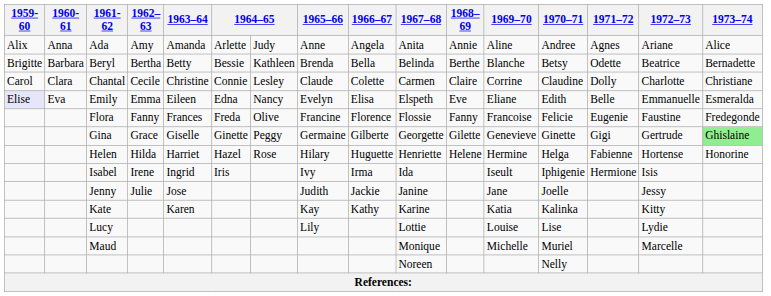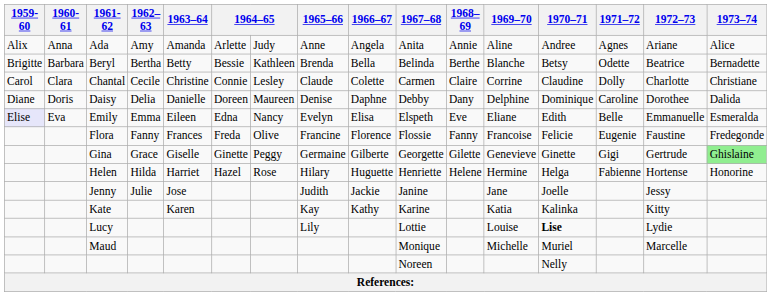 <table class="wikitable" width="100%">
 <tr>
 <th><a href='#'>1959-60</a></th>
 <th><a href='#'>1960-61</a></th>
 <th><a href='#'>1961-62</a></th>
 <th><a href='#'>1962–63</a></th>
 <th><a href='#'>1963–64</a></th>
 <th colspan=2><a href='#'>1964–65</a></th>
 <th><a href='#'>1965–66</a></th>
 <th><a href='#'>1966–67</a></th>
 <th><a href='#'>1967–68</a></th>
 <th><a href='#'>1968–69</a></th>
 <th><a href='#'>1969–70</a></th>
 <th><a href='#'>1970–71</a></th>
 <th><a href='#'>1971–72</a></th>
 <th><a href='#'>1972–73</a></th>
 <th><a href='#'>1973–74</a></th>
 </tr>
 <tr>
 <td>Alix</td>
 <td>Anna</td>
 <td>Ada</td>
 <td>Amy</td>
 <td>Amanda</td>
 <td>Arlette</td>
 <td>Judy</td>
 <td>Anne</td>
 <td>Angela</td>
 <td>Anita</td>
 <td>Annie</td>
 <td>Aline</td>
 <td>Andree</td>
 <td>Agnes</td>
 <td>Ariane</td>
 <td>Alice</td>
 </tr>
 <tr>
 <td>Brigitte</td>
 <td>Barbara</td>
 <td>Beryl</td>
 <td>Bertha</td>
 <td>Betty</td>
 <td>Bessie</td>
 <td>Kathleen</td>
 <td>Brenda</td>
 <td>Bella</td>
 <td>Belinda</td>
 <td>Berthe</td>
 <td>Blanche</td>
 <td>Betsy</td>
 <td>Odette</td>
 <td>Beatrice</td>
 <td>Bernadette</td>
 </tr>
 <tr>
 <td>Carol</td>
 <td>Clara</td>
 <td>Chantal</td>
 <td>Cecile</td>
 <td>Christine</td>
 <td>Connie</td>
 <td>Lesley</td>
 <td>Claude</td>
 <td>Colette</td>
 <td>Carmen</td>
 <td>Claire</td>
 <td>Corrine</td>
 <td>Claudine</td>
 <td>Dolly</td>
 <td>Charlotte</td>
 <td>Christiane</td>
+</tr>
+<tr>
+<td>Diane</td>
+<td>Doris</td>
+<td>Daisy</td>
+<td>Delia</td>
+<td>Danielle</td>
+<td>Doreen</td>
+<td>Maureen</td>
+<td>Denise</td>
+<td>Daphne</td>
+<td>Debby</td>
+<td>Dany</td>
+<td>Delphine</td>
+<td>Dominique</td>
+<td>Caroline</td>
+<td>Dorothee</td>
+<td>Dalida</td>
 </tr>
 <tr>
 <td style="background: lavender;">Elise</td>
 <td>Eva</td>
 <td>Emily</td>
 <td>Emma</td>
 <td>Eileen</td>
 <td>Edna</td>
 <td>Nancy</td>
 <td>Evelyn</td>
 <td>Elisa</td>
 <td>Elspeth</td>
 <td>Eve</td>
 <td>Eliane</td>
 <td>Edith</td>
 <td>Belle</td>
 <td>Emmanuelle</td>
 <td>Esmeralda</td>
 </tr>
 <tr>
 <td></td>
 <td></td>
 <td>Flora</td>
 <td>Fanny</td>
 <td>Frances</td>
 <td>Freda</td>
 <td>Olive</td>
 <td>Francine</td>
 <td>Florence</td>
 <td>Flossie</td>
 <td>Fanny</td>
 <td>Francoise</td>
 <td>Felicie</td>
 <td>Eugenie</td>
 <td>Faustine</td>
 <td>Fredegonde</td>
 </tr>
 <tr>
 <td></td>
 <td></td>
 <td>Gina</td>
 <td>Grace</td>
 <td>Giselle</td>
 <td>Ginette</td>
 <td>Peggy</td>
 <td>Germaine</td>
 <td>Gilberte</td>
 <td>Georgette</td>
 <td>Gilette</td>
 <td>Genevieve</td>
 <td>Ginette</td>
 <td>Gigi</td>
 <td>Gertrude</td>
 <td style="background: lightgreen;">Ghislaine</td>
 </tr>
 <tr>
 <td></td>
 <td></td>
 <td>Helen</td>
 <td>Hilda</td>
 <td>Harriet</td>
 <td>Hazel</td>
 <td>Rose</td>
 <td>Hilary</td>
 <td>Huguette</td>
 <td>Henriette</td>
 <td>Helene</td>
 <td>Hermine</td>
 <td>Helga</td>
 <td>Fabienne</td>
 <td>Hortense</td>
 <td>Honorine</td>
 </tr>
 <tr>
 <td></td>
 <td></td>
-<td>Isabel</td>
-<td>Irene</td>
-<td>Ingrid</td>
-<td>Iris</td>
-<td></td>
-<td>Ivy</td>
-<td>Irma</td>
-<td>Ida</td>
-<td></td>
-<td>Iseult</td>
-<td>Iphigenie</td>
-<td>Hermione</td>
-<td>Isis</td>
-<td></td>
-</tr>
-<tr>
-<td></td>
-<td></td>
 <td>Jenny</td>
 <td>Julie</td>
 <td>Jose</td>
 <td></td>
 <td></td>
 <td>Judith</td>
 <td>Jackie</td>
 <td>Janine</td>
 <td></td>
 <td>Jane</td>
 <td>Joelle</td>
 <td></td>
 <td>Jessy</td>
 <td></td>
 </tr>
 <tr>
 <td></td>
 <td></td>
 <td>Kate</td>
 <td></td>
 <td>Karen</td>
 <td></td>
 <td></td>
 <td>Kay</td>
 <td>Kathy</td>
 <td>Karine</td>
 <td></td>
 <td>Katia</td>
 <td>Kalinka</td>
 <td></td>
 <td>Kitty</td>
 <td></td>
 </tr>
 <tr>
 <td></td>
 <td></td>
 <td>Lucy</td>
 <td></td>
 <td></td>
 <td></td>
 <td></td>
 <td>Lily</td>
 <td></td>
 <td>Lottie</td>
 <td></td>
 <td>Louise</td>
-<td>Lise</td>
+<td><strong>Lise</strong></td>
 <td></td>
 <td>Lydie</td>
 <td></td>
 </tr>
 <tr>
 <td></td>
 <td></td>
 <td>Maud</td>
 <td></td>
 <td></td>
 <td></td>
 <td></td>
 <td></td>
 <td></td>
 <td>Monique</td>
 <td></td>
 <td>Michelle</td>
 <td>Muriel</td>
 <td></td>
 <td>Marcelle</td>
 <td></td>
 </tr>
 <tr>
 <td></td>
 <td></td>
 <td></td>
 <td></td>
 <td></td>
 <td></td>
 <td></td>
 <td></td>
 <td></td>
 <td>Noreen</td>
 <td></td>
 <td></td>
 <td>Nelly</td>
 <td></td>
 <td></td>
 <td></td>
 </tr>
 <tr>
 <th colspan=16>References:</th>
 </tr>
 </table>
